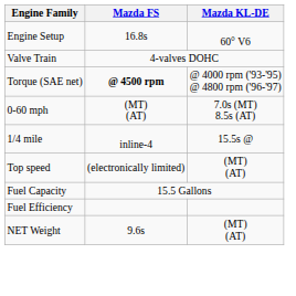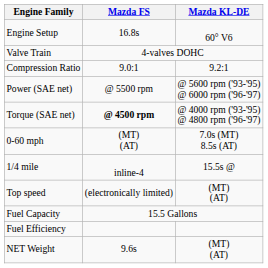 <table class="wikitable">
 <tr>
 <th>Engine Family</th>
 <th><a href='#'>Mazda FS</a></th>
 <th><a href='#'>Mazda KL-DE</a></th>
 </tr>
 <tr>
 <td>Engine Setup</td>
 <td align="center">16.8s</td>
 <td align="center"><br>60° V6</td>
 </tr>
 <tr>
 <td>Valve Train</td>
 <td align="center"colspan="2">4-valves DOHC</td>
+</tr>
+<tr>
+<td>Compression Ratio</td>
+<td align="center">9.0:1</td>
+<td align="center">9.2:1</td>
+</tr>
+<tr>
+<td>Power (SAE net)</td>
+<td align="center"> @ 5500 rpm</td>
+<td align="center"> @ 5600 rpm ('93-'95)<br> @ 6000 rpm ('96-'97)</td>
 </tr>
 <tr>
 <td>Torque (SAE net)</td>
 <td align="center"><strong> @ 4500 rpm</strong></td>
 <td align="center"> @ 4000 rpm ('93-'95)<br> @ 4800 rpm ('96-'97)</td>
 </tr>
 <tr>
 <td>0-60 mph</td>
 <td align="center"> (MT)<br> (AT)</td>
 <td align="center">7.0s (MT)<br>8.5s (AT)</td>
 </tr>
 <tr>
 <td>1/4 mile</td>
 <td align="center"><br>inline-4</td>
 <td align="center">15.5s @ </td>
 </tr>
 <tr>
 <td>Top speed</td>
 <td align="center"> (electronically limited)</td>
 <td align="center"> (MT)<br> (AT)</td>
 </tr>
 <tr>
 <td>Fuel Capacity</td>
 <td align="center" colspan="2">15.5 Gallons</td>
 </tr>
 <tr>
 <td>Fuel Efficiency</td>
 <td align="center"></td>
 <td align="center"></td>
 </tr>
 <tr>
 <td>NET Weight</td>
 <td align="center">9.6s</td>
 <td align="center"> (MT)<br> (AT)</td>
 </tr>
 </table>
